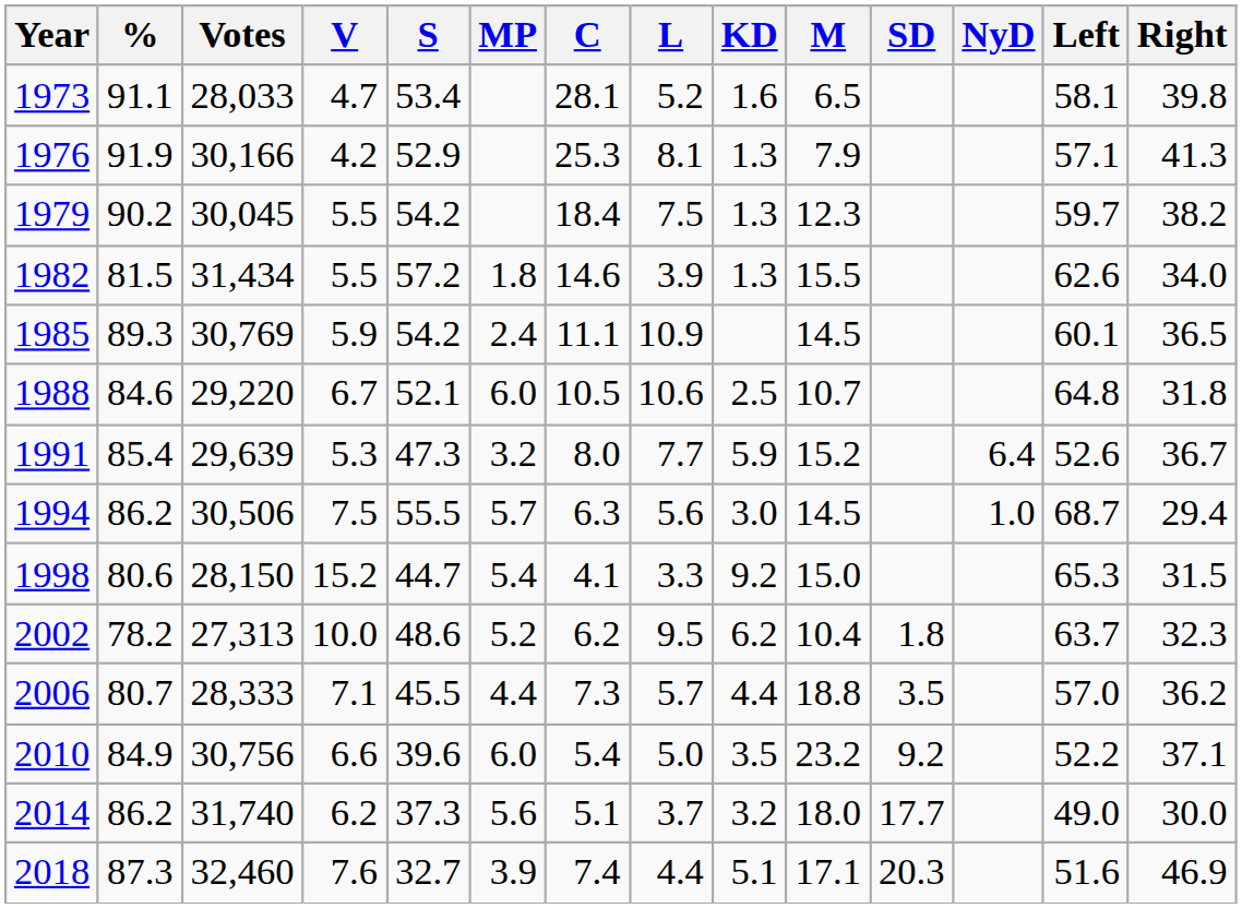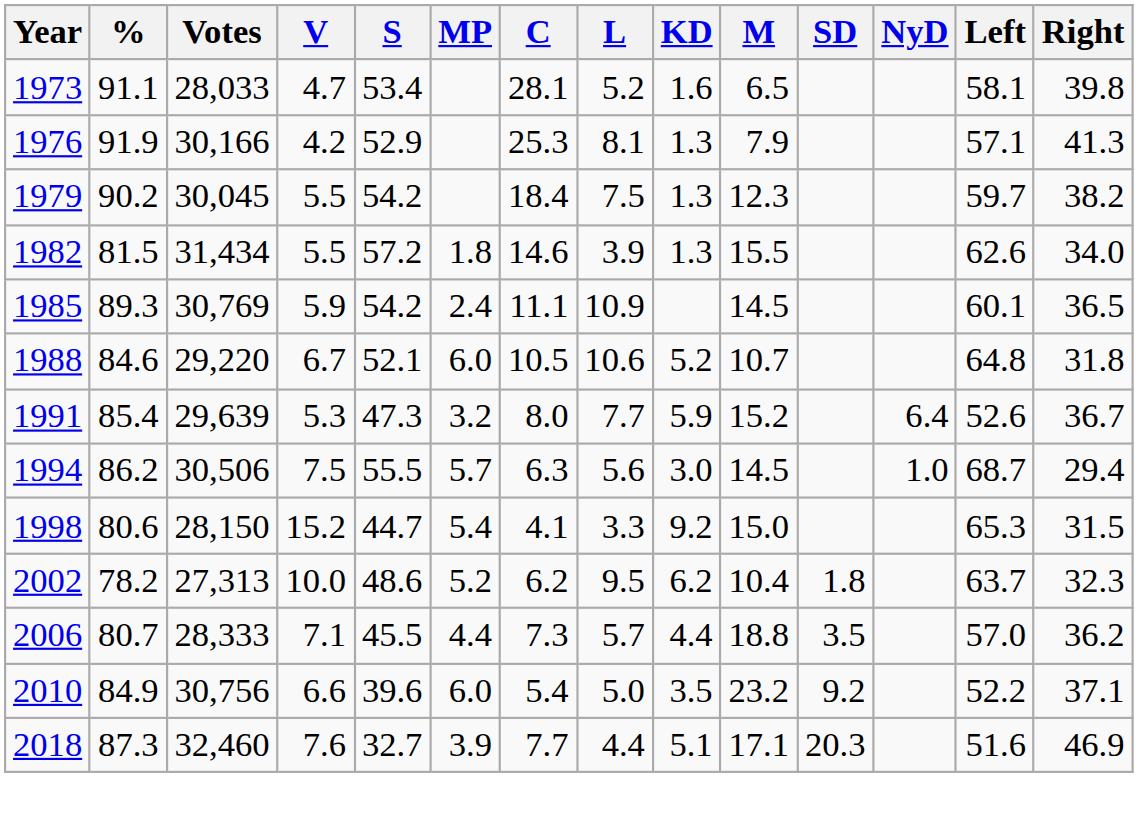 <table class="wikitable sortable" style=text-align:right>
 <tr>
 <th>Year</th>
 <th>%</th>
 <th>Votes</th>
 <th><a href='#'>V</a></th>
 <th><a href='#'>S</a></th>
 <th><a href='#'>MP</a></th>
 <th><a href='#'>C</a></th>
 <th><a href='#'>L</a></th>
 <th><a href='#'>KD</a></th>
 <th><a href='#'>M</a></th>
 <th><a href='#'>SD</a></th>
 <th><a href='#'>NyD</a></th>
 <th>Left</th>
 <th>Right</th>
 </tr>
 <tr>
 <td align=left><a href='#'>1973</a></td>
 <td>91.1</td>
 <td>28,033</td>
 <td>4.7</td>
 <td>53.4</td>
 <td></td>
 <td>28.1</td>
 <td>5.2</td>
 <td>1.6</td>
 <td>6.5</td>
 <td></td>
 <td></td>
 <td>58.1</td>
 <td>39.8</td>
 </tr>
 <tr>
 <td align=left><a href='#'>1976</a></td>
 <td>91.9</td>
 <td>30,166</td>
 <td>4.2</td>
 <td>52.9</td>
 <td></td>
 <td>25.3</td>
 <td>8.1</td>
 <td>1.3</td>
 <td>7.9</td>
 <td></td>
 <td></td>
 <td>57.1</td>
 <td>41.3</td>
 </tr>
 <tr>
 <td align=left><a href='#'>1979</a></td>
 <td>90.2</td>
 <td>30,045</td>
 <td>5.5</td>
 <td>54.2</td>
 <td></td>
 <td>18.4</td>
 <td>7.5</td>
 <td>1.3</td>
 <td>12.3</td>
 <td></td>
 <td></td>
 <td>59.7</td>
 <td>38.2</td>
 </tr>
 <tr>
 <td align=left><a href='#'>1982</a></td>
 <td>81.5</td>
 <td>31,434</td>
 <td>5.5</td>
 <td>57.2</td>
 <td>1.8</td>
 <td>14.6</td>
 <td>3.9</td>
 <td>1.3</td>
 <td>15.5</td>
 <td></td>
 <td></td>
 <td>62.6</td>
 <td>34.0</td>
 </tr>
 <tr>
 <td align=left><a href='#'>1985</a></td>
 <td>89.3</td>
 <td>30,769</td>
 <td>5.9</td>
 <td>54.2</td>
 <td>2.4</td>
 <td>11.1</td>
 <td>10.9</td>
 <td></td>
 <td>14.5</td>
 <td></td>
 <td></td>
 <td>60.1</td>
 <td>36.5</td>
 </tr>
 <tr>
 <td align=left><a href='#'>1988</a></td>
 <td>84.6</td>
 <td>29,220</td>
 <td>6.7</td>
 <td>52.1</td>
 <td>6.0</td>
 <td>10.5</td>
 <td>10.6</td>
-<td>2.5</td>
+<td>5.2</td>
 <td>10.7</td>
 <td></td>
 <td></td>
 <td>64.8</td>
 <td>31.8</td>
 </tr>
 <tr>
 <td align=left><a href='#'>1991</a></td>
 <td>85.4</td>
 <td>29,639</td>
 <td>5.3</td>
 <td>47.3</td>
 <td>3.2</td>
 <td>8.0</td>
 <td>7.7</td>
 <td>5.9</td>
 <td>15.2</td>
 <td></td>
 <td>6.4</td>
 <td>52.6</td>
 <td>36.7</td>
 </tr>
 <tr>
 <td align=left><a href='#'>1994</a></td>
 <td>86.2</td>
 <td>30,506</td>
 <td>7.5</td>
 <td>55.5</td>
 <td>5.7</td>
 <td>6.3</td>
 <td>5.6</td>
 <td>3.0</td>
 <td>14.5</td>
 <td></td>
 <td>1.0</td>
 <td>68.7</td>
 <td>29.4</td>
 </tr>
 <tr>
 <td align=left><a href='#'>1998</a></td>
 <td>80.6</td>
 <td>28,150</td>
 <td>15.2</td>
 <td>44.7</td>
 <td>5.4</td>
 <td>4.1</td>
 <td>3.3</td>
 <td>9.2</td>
 <td>15.0</td>
 <td></td>
 <td></td>
 <td>65.3</td>
 <td>31.5</td>
 </tr>
 <tr>
 <td align=left><a href='#'>2002</a></td>
 <td>78.2</td>
 <td>27,313</td>
 <td>10.0</td>
 <td>48.6</td>
 <td>5.2</td>
 <td>6.2</td>
 <td>9.5</td>
 <td>6.2</td>
 <td>10.4</td>
 <td>1.8</td>
 <td></td>
 <td>63.7</td>
 <td>32.3</td>
 </tr>
 <tr>
 <td align=left><a href='#'>2006</a></td>
 <td>80.7</td>
 <td>28,333</td>
 <td>7.1</td>
 <td>45.5</td>
 <td>4.4</td>
 <td>7.3</td>
 <td>5.7</td>
 <td>4.4</td>
 <td>18.8</td>
 <td>3.5</td>
 <td></td>
 <td>57.0</td>
 <td>36.2</td>
 </tr>
 <tr>
 <td align=left><a href='#'>2010</a></td>
 <td>84.9</td>
 <td>30,756</td>
 <td>6.6</td>
 <td>39.6</td>
 <td>6.0</td>
 <td>5.4</td>
 <td>5.0</td>
 <td>3.5</td>
 <td>23.2</td>
 <td>9.2</td>
 <td></td>
 <td>52.2</td>
 <td>37.1</td>
 </tr>
 <tr>
-<td align=left><a href='#'>2014</a></td>
-<td>86.2</td>
-<td>31,740</td>
-<td>6.2</td>
-<td>37.3</td>
-<td>5.6</td>
-<td>5.1</td>
-<td>3.7</td>
-<td>3.2</td>
-<td>18.0</td>
-<td>17.7</td>
-<td></td>
-<td>49.0</td>
-<td>30.0</td>
-</tr>
-<tr>
 <td align=left><a href='#'>2018</a></td>
 <td>87.3</td>
 <td>32,460</td>
 <td>7.6</td>
 <td>32.7</td>
 <td>3.9</td>
-<td>7.4</td>
+<td>7.7</td>
 <td>4.4</td>
 <td>5.1</td>
 <td>17.1</td>
 <td>20.3</td>
 <td></td>
 <td>51.6</td>
 <td>46.9</td>
 </tr>
 </table>
